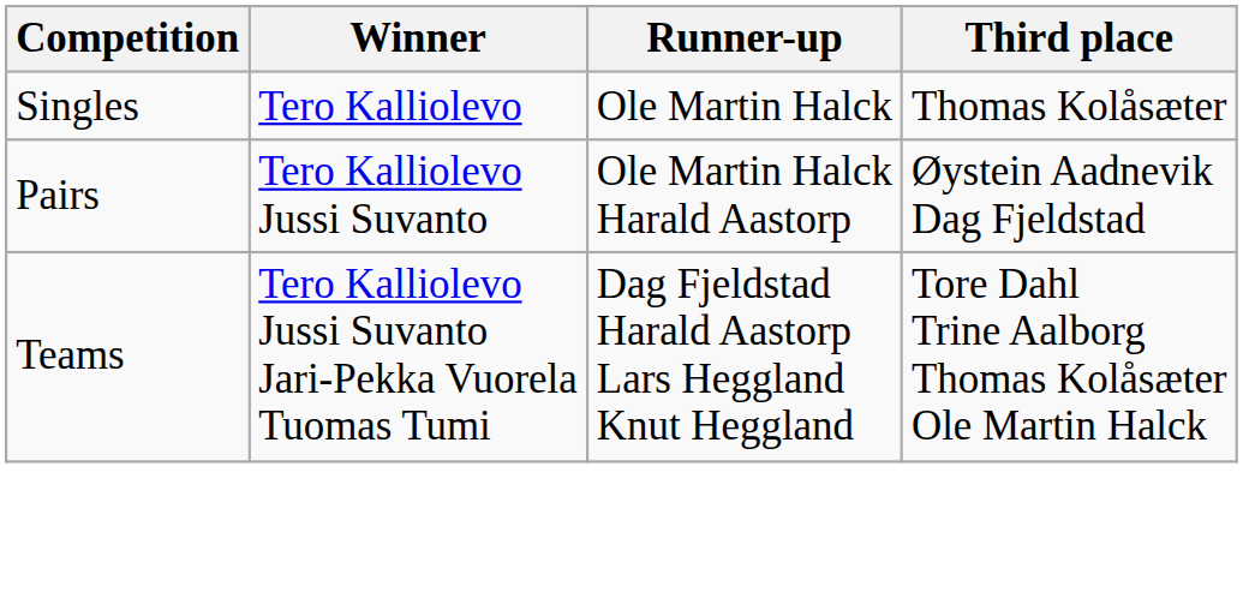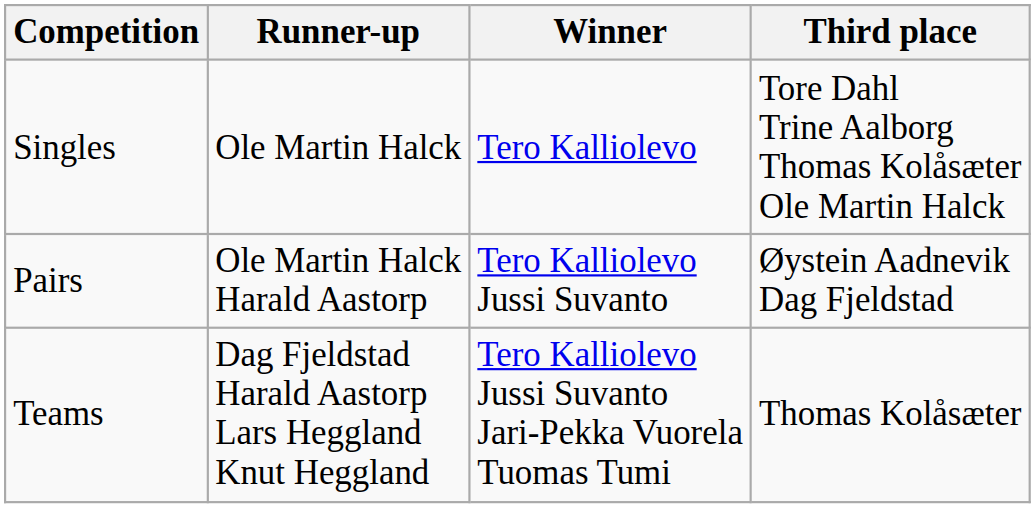 <table class="wikitable" style="text-align: left;">
 <tr>
 <th>Competition</th>
+<th>Runner-up</th>
 <th>Winner</th>
-<th>Runner-up</th>
 <th>Third place</th>
 </tr>
 <tr>
 <td>Singles</td>
+<td> Ole Martin Halck</td>
 <td> <a href='#'>Tero Kalliolevo</a></td>
-<td> Ole Martin Halck</td>
-<td> Thomas Kolåsæter</td>
+<td> Tore Dahl<br> Trine Aalborg<br> Thomas Kolåsæter<br> Ole Martin Halck</td>
 </tr>
 <tr>
 <td>Pairs</td>
+<td> Ole Martin Halck<br> Harald Aastorp</td>
 <td> <a href='#'>Tero Kalliolevo</a><br> Jussi Suvanto</td>
-<td> Ole Martin Halck<br> Harald Aastorp</td>
 <td> Øystein Aadnevik<br> Dag Fjeldstad</td>
 </tr>
 <tr>
 <td>Teams</td>
+<td> Dag Fjeldstad<br> Harald Aastorp<br> Lars Heggland<br> Knut Heggland</td>
 <td> <a href='#'>Tero Kalliolevo</a><br> Jussi Suvanto <br> Jari-Pekka Vuorela<br> Tuomas Tumi</td>
-<td> Dag Fjeldstad<br> Harald Aastorp<br> Lars Heggland<br> Knut Heggland</td>
-<td> Tore Dahl<br> Trine Aalborg<br> Thomas Kolåsæter<br> Ole Martin Halck</td>
+<td> Thomas Kolåsæter</td>
 </tr>
 </table>
